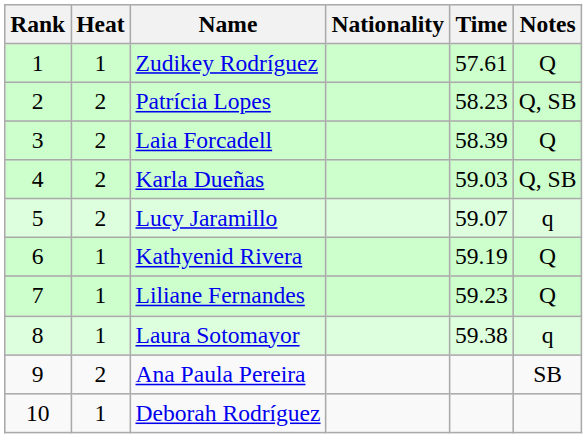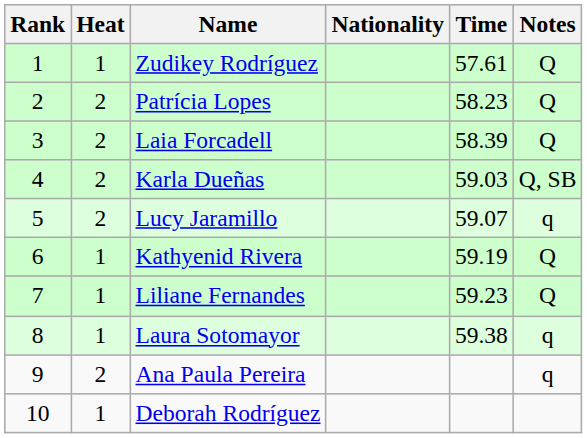 <table class="wikitable sortable" style="text-align:center;font-size:95%">
 <tr>
 <th>Rank</th>
 <th>Heat</th>
 <th>Name</th>
 <th>Nationality</th>
 <th>Time</th>
 <th>Notes</th>
 </tr>
 <tr bgcolor=ccffcc>
 <td>1</td>
 <td>1</td>
 <td align=left><a href='#'>Zudikey Rodríguez</a></td>
 <td align=left></td>
 <td>57.61</td>
 <td>Q</td>
 </tr>
 <tr bgcolor=ccffcc>
 <td>2</td>
 <td>2</td>
 <td align=left><a href='#'>Patrícia Lopes</a></td>
 <td align=left></td>
 <td>58.23</td>
-<td>Q, SB</td>
+<td>Q</td>
 </tr>
 <tr bgcolor=ccffcc>
 <td>3</td>
 <td>2</td>
 <td align=left><a href='#'>Laia Forcadell</a></td>
 <td align=left></td>
 <td>58.39</td>
 <td>Q</td>
 </tr>
 <tr bgcolor=ccffcc>
 <td>4</td>
 <td>2</td>
 <td align=left><a href='#'>Karla Dueñas</a></td>
 <td align=left></td>
 <td>59.03</td>
 <td>Q, SB</td>
 </tr>
 <tr bgcolor=ddffdd>
 <td>5</td>
 <td>2</td>
 <td align=left><a href='#'>Lucy Jaramillo</a></td>
 <td align=left></td>
 <td>59.07</td>
 <td>q</td>
 </tr>
 <tr bgcolor=ccffcc>
 <td>6</td>
 <td>1</td>
 <td align=left><a href='#'>Kathyenid Rivera</a></td>
 <td align=left></td>
 <td>59.19</td>
 <td>Q</td>
 </tr>
 <tr bgcolor=ccffcc>
 <td>7</td>
 <td>1</td>
 <td align=left><a href='#'>Liliane Fernandes</a></td>
 <td align=left></td>
 <td>59.23</td>
 <td>Q</td>
 </tr>
 <tr bgcolor=ddffdd>
 <td>8</td>
 <td>1</td>
 <td align=left><a href='#'>Laura Sotomayor</a></td>
 <td align=left></td>
 <td>59.38</td>
 <td>q</td>
 </tr>
 <tr>
 <td>9</td>
 <td>2</td>
 <td align=left><a href='#'>Ana Paula Pereira</a></td>
 <td align=left></td>
 <td></td>
-<td>SB</td>
+<td>q</td>
 </tr>
 <tr>
 <td>10</td>
 <td>1</td>
 <td align=left><a href='#'>Deborah Rodríguez</a></td>
 <td align=left></td>
 <td></td>
 <td></td>
 </tr>
 </table>
